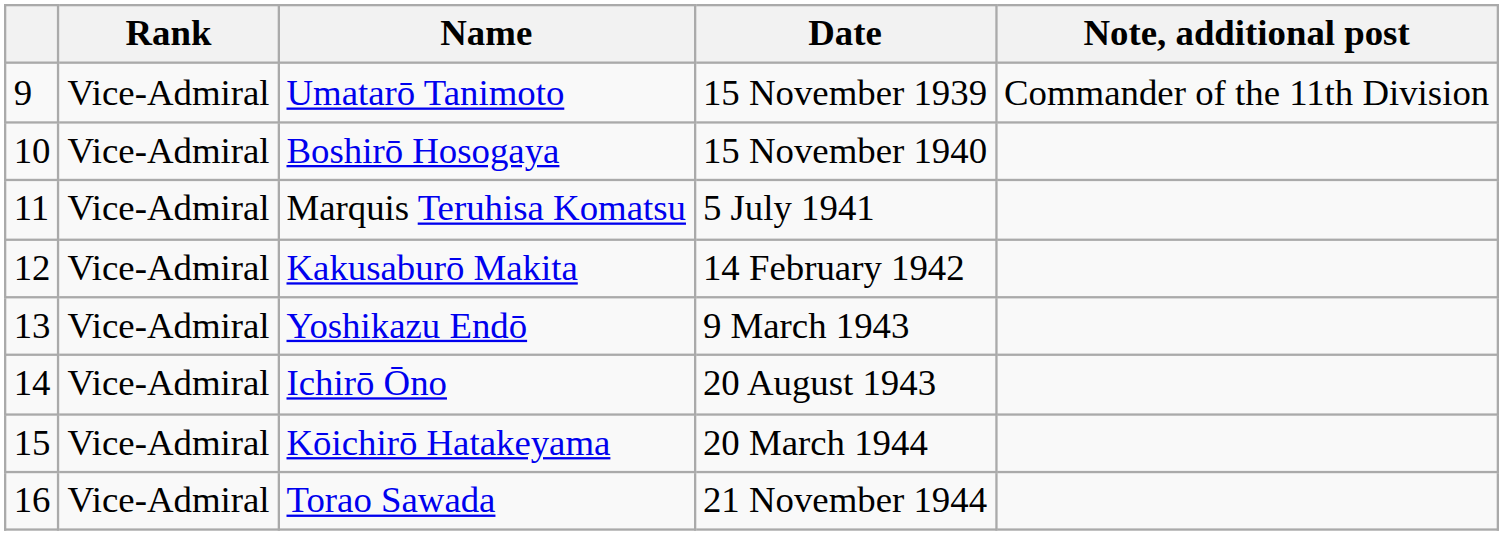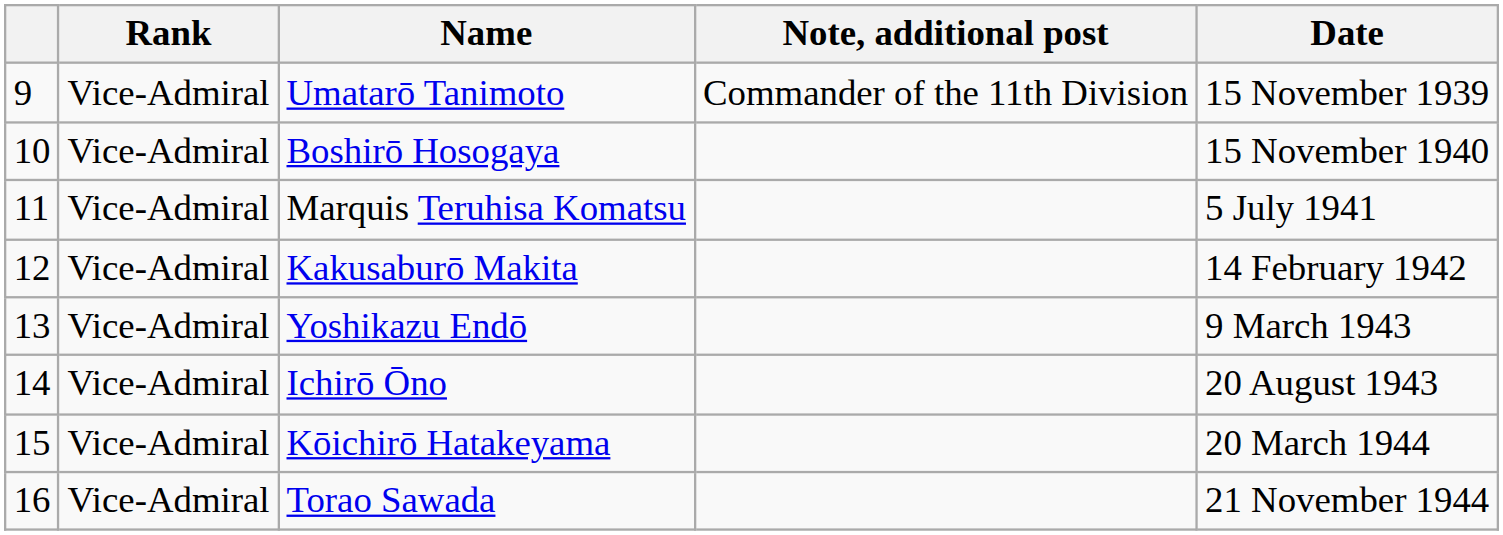 <table class=wikitable>
 <tr>
 <th></th>
 <th>Rank</th>
 <th>Name</th>
+<th>Note, additional post</th>
 <th>Date</th>
-<th>Note, additional post</th>
 </tr>
 <tr>
 <td>9</td>
 <td>Vice-Admiral</td>
 <td><a href='#'>Umatarō Tanimoto</a></td>
+<td>Commander of the 11th Division</td>
 <td>15 November 1939</td>
-<td>Commander of the 11th Division</td>
 </tr>
 <tr>
 <td>10</td>
 <td>Vice-Admiral</td>
 <td><a href='#'>Boshirō Hosogaya</a></td>
+<td></td>
 <td>15 November 1940</td>
-<td></td>
 </tr>
 <tr>
 <td>11</td>
 <td>Vice-Admiral</td>
 <td>Marquis <a href='#'>Teruhisa Komatsu</a></td>
+<td></td>
 <td>5 July 1941</td>
-<td></td>
 </tr>
 <tr>
 <td>12</td>
 <td>Vice-Admiral</td>
 <td><a href='#'>Kakusaburō Makita</a></td>
+<td></td>
 <td>14 February 1942</td>
-<td></td>
 </tr>
 <tr>
 <td>13</td>
 <td>Vice-Admiral</td>
 <td><a href='#'>Yoshikazu Endō</a></td>
+<td></td>
 <td>9 March 1943</td>
-<td></td>
 </tr>
 <tr>
 <td>14</td>
 <td>Vice-Admiral</td>
 <td><a href='#'>Ichirō Ōno</a></td>
+<td></td>
 <td>20 August 1943</td>
-<td></td>
 </tr>
 <tr>
 <td>15</td>
 <td>Vice-Admiral</td>
 <td><a href='#'>Kōichirō Hatakeyama</a></td>
+<td></td>
 <td>20 March 1944</td>
-<td></td>
 </tr>
 <tr>
 <td>16</td>
 <td>Vice-Admiral</td>
 <td><a href='#'>Torao Sawada</a></td>
+<td></td>
 <td>21 November 1944</td>
-<td></td>
 </tr>
 </table>
